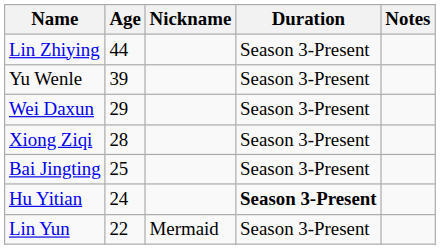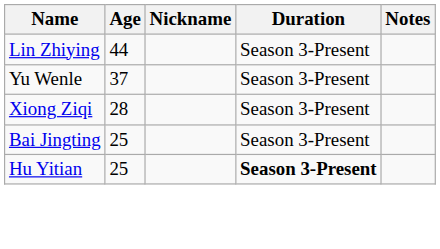 <table class="wikitable">
 <tr>
 <th>Name</th>
 <th>Age</th>
 <th>Nickname</th>
 <th>Duration</th>
 <th>Notes</th>
 </tr>
 <tr>
 <td><a href='#'>Lin Zhiying</a></td>
 <td>44</td>
 <td></td>
 <td>Season 3-Present</td>
 <td></td>
 </tr>
 <tr>
 <td>Yu Wenle</td>
-<td>39</td>
-<td></td>
-<td>Season 3-Present</td>
-<td></td>
-</tr>
-<tr>
-<td><a href='#'>Wei Daxun</a></td>
-<td>29</td>
+<td>37</td>
 <td></td>
 <td>Season 3-Present</td>
 <td></td>
 </tr>
 <tr>
 <td><a href='#'>Xiong Ziqi</a></td>
 <td>28</td>
 <td></td>
 <td>Season 3-Present</td>
 <td></td>
 </tr>
 <tr>
 <td><a href='#'>Bai Jingting</a></td>
 <td>25</td>
 <td></td>
 <td>Season 3-Present</td>
 <td></td>
 </tr>
 <tr>
 <td><a href='#'>Hu Yitian</a></td>
-<td>24</td>
+<td>25</td>
 <td></td>
 <td><strong>Season 3-Present</strong></td>
 <td></td>
 </tr>
-<tr>
-<td><a href='#'>Lin Yun</a></td>
-<td>22</td>
-<td>Mermaid</td>
-<td>Season 3-Present</td>
-<td></td>
-</tr>
 </table>
